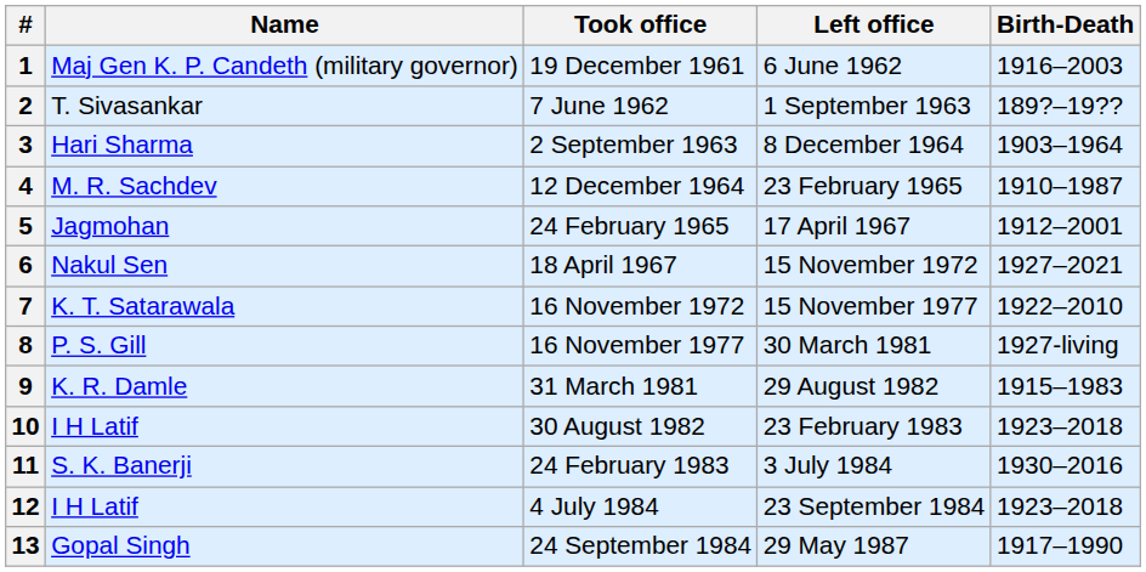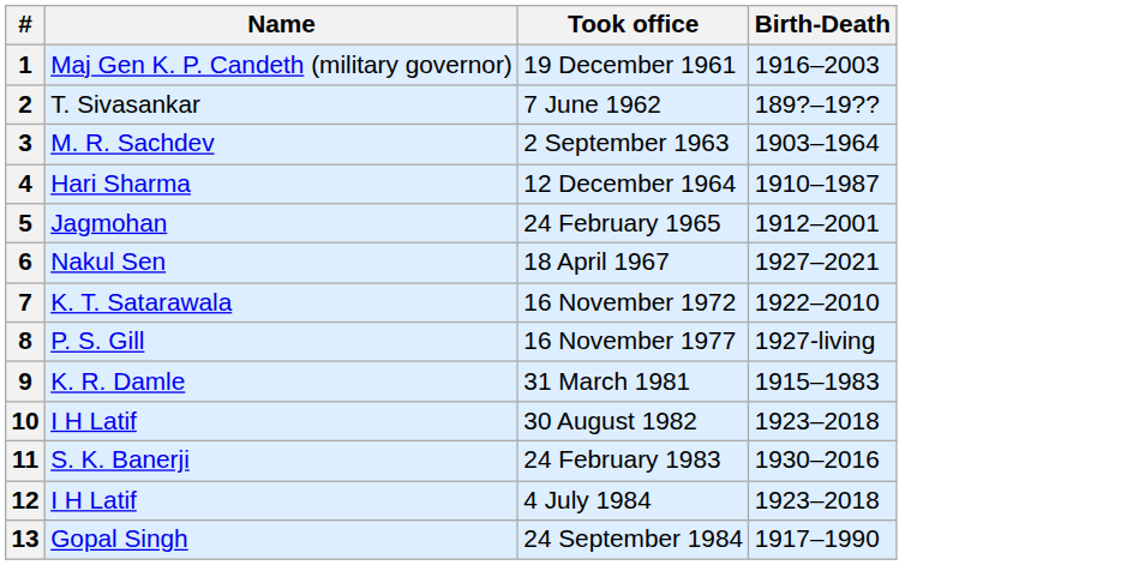 <table class="wikitable">
 <tr>
 <th bgcolor="#cccccc"><strong>#</strong></th>
 <th bgcolor="#cccccc"><strong>Name</strong></th>
 <th bgcolor="#cccccc"><strong>Took office</strong></th>
-<th bgcolor="#cccccc"><strong>Left office</strong></th>
 <th bgcolor="#cccccc"><strong>Birth-Death</strong></th>
 </tr>
 <tr>
 <th bgcolor="#DDEEFF">1</th>
 <td bgcolor=#DDEEFF><a href='#'>Maj Gen K. P. Candeth</a> (military governor)</td>
 <td bgcolor=#DDEEFF>19 December 1961</td>
-<td bgcolor=#DDEEFF>6 June 1962</td>
 <td bgcolor=#DDEEFF>1916–2003</td>
 </tr>
 <tr>
 <th bgcolor="#DDEEFF">2</th>
 <td bgcolor=#DDEEFF>T. Sivasankar</td>
 <td bgcolor=#DDEEFF>7 June 1962</td>
-<td bgcolor=#DDEEFF>1 September 1963</td>
 <td bgcolor=#DDEEFF>189?–19??</td>
 </tr>
 <tr>
 <th bgcolor="#DDEEFF">3</th>
-<td bgcolor=#DDEEFF><a href='#'>Hari Sharma</a></td>
+<td bgcolor=#DDEEFF><a href='#'>M. R. Sachdev</a></td>
 <td bgcolor=#DDEEFF>2 September 1963</td>
-<td bgcolor=#DDEEFF>8 December 1964</td>
 <td bgcolor=#DDEEFF>1903–1964</td>
 </tr>
 <tr>
 <th bgcolor="#DDEEFF">4</th>
-<td bgcolor=#DDEEFF><a href='#'>M. R. Sachdev</a></td>
+<td bgcolor=#DDEEFF><a href='#'>Hari Sharma</a></td>
 <td bgcolor=#DDEEFF>12 December 1964</td>
-<td bgcolor=#DDEEFF>23 February 1965</td>
 <td bgcolor=#DDEEFF>1910–1987</td>
 </tr>
 <tr>
 <th bgcolor="#DDEEFF">5</th>
 <td bgcolor=#DDEEFF><a href='#'>Jagmohan</a></td>
 <td bgcolor=#DDEEFF>24 February 1965</td>
-<td bgcolor=#DDEEFF>17 April 1967</td>
 <td bgcolor=#DDEEFF>1912–2001</td>
 </tr>
 <tr>
 <th bgcolor="#DDEEFF">6</th>
 <td bgcolor=#DDEEFF><a href='#'>Nakul Sen</a></td>
 <td bgcolor=#DDEEFF>18 April 1967</td>
-<td bgcolor=#DDEEFF>15 November 1972</td>
 <td bgcolor=#DDEEFF>1927–2021</td>
 </tr>
 <tr>
 <th bgcolor="#DDEEFF">7</th>
 <td bgcolor=#DDEEFF><a href='#'>K. T. Satarawala</a></td>
 <td bgcolor=#DDEEFF>16 November 1972</td>
-<td bgcolor=#DDEEFF>15 November 1977</td>
 <td bgcolor=#DDEEFF>1922–2010</td>
 </tr>
 <tr>
 <th bgcolor="#DDEEFF">8</th>
 <td bgcolor=#DDEEFF><a href='#'>P. S. Gill</a></td>
 <td bgcolor=#DDEEFF>16 November 1977</td>
-<td bgcolor=#DDEEFF>30 March 1981</td>
 <td bgcolor=#DDEEFF>1927-living</td>
 </tr>
 <tr>
 <th bgcolor="#DDEEFF">9</th>
 <td bgcolor=#DDEEFF><a href='#'>K. R. Damle</a></td>
 <td bgcolor=#DDEEFF>31 March 1981</td>
-<td bgcolor=#DDEEFF>29 August 1982</td>
 <td bgcolor=#DDEEFF>1915–1983</td>
 </tr>
 <tr>
 <th bgcolor="#DDEEFF">10</th>
 <td bgcolor=#DDEEFF><a href='#'>I H Latif</a></td>
 <td bgcolor=#DDEEFF>30 August 1982</td>
-<td bgcolor=#DDEEFF>23 February 1983</td>
 <td bgcolor=#DDEEFF>1923–2018</td>
 </tr>
 <tr>
 <th bgcolor="#DDEEFF">11</th>
 <td bgcolor=#DDEEFF><a href='#'>S. K. Banerji</a></td>
 <td bgcolor=#DDEEFF>24 February 1983</td>
-<td bgcolor=#DDEEFF>3 July 1984</td>
 <td bgcolor=#DDEEFF>1930–2016</td>
 </tr>
 <tr>
 <th bgcolor="#DDEEFF">12</th>
 <td bgcolor=#DDEEFF><a href='#'>I H Latif</a></td>
 <td bgcolor=#DDEEFF>4 July 1984</td>
-<td bgcolor=#DDEEFF>23 September 1984</td>
 <td bgcolor=#DDEEFF>1923–2018</td>
 </tr>
 <tr>
 <th bgcolor="#DDEEFF">13</th>
 <td bgcolor=#DDEEFF><a href='#'>Gopal Singh</a></td>
 <td bgcolor=#DDEEFF>24 September 1984</td>
-<td bgcolor=#DDEEFF>29 May 1987</td>
 <td bgcolor=#DDEEFF>1917–1990</td>
 </tr>
 </table>
